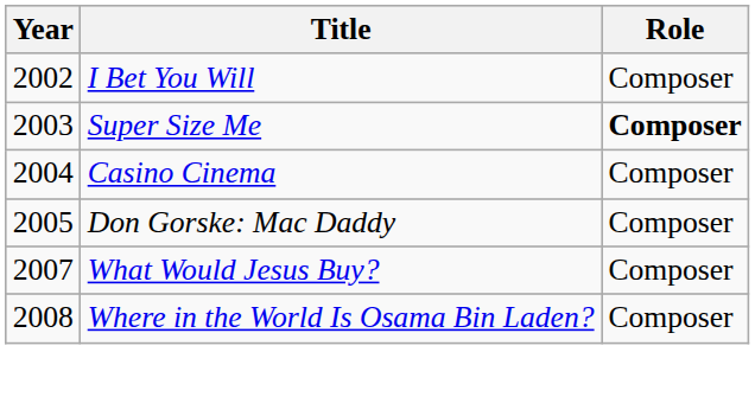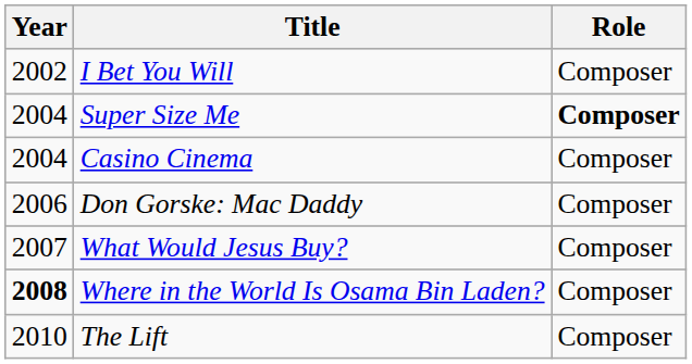 <table class="wikitable">
 <tr>
 <th>Year</th>
 <th>Title</th>
 <th>Role</th>
 </tr>
 <tr>
 <td>2002</td>
 <td><em><a href='#'>I Bet You Will</a></em></td>
 <td>Composer</td>
 </tr>
 <tr>
-<td>2003</td>
+<td>2004</td>
 <td><em><a href='#'>Super Size Me</a></em></td>
 <td><strong>Composer</strong></td>
 </tr>
 <tr>
 <td>2004</td>
 <td><em><a href='#'>Casino Cinema</a></em></td>
 <td>Composer</td>
 </tr>
 <tr>
-<td>2005</td>
+<td>2006</td>
 <td><em>Don Gorske: Mac Daddy</em></td>
 <td>Composer</td>
 </tr>
 <tr>
 <td>2007</td>
 <td><em><a href='#'>What Would Jesus Buy?</a></em></td>
 <td>Composer</td>
 </tr>
 <tr>
-<td>2008</td>
+<td><strong>2008</strong></td>
 <td><a href='#'><em>Where in the World Is Osama Bin Laden?</em></a></td>
 <td>Composer</td>
 </tr>
+<tr>
+<td>2010</td>
+<td><em>The Lift</em></td>
+<td>Composer</td>
+</tr>
 </table>
